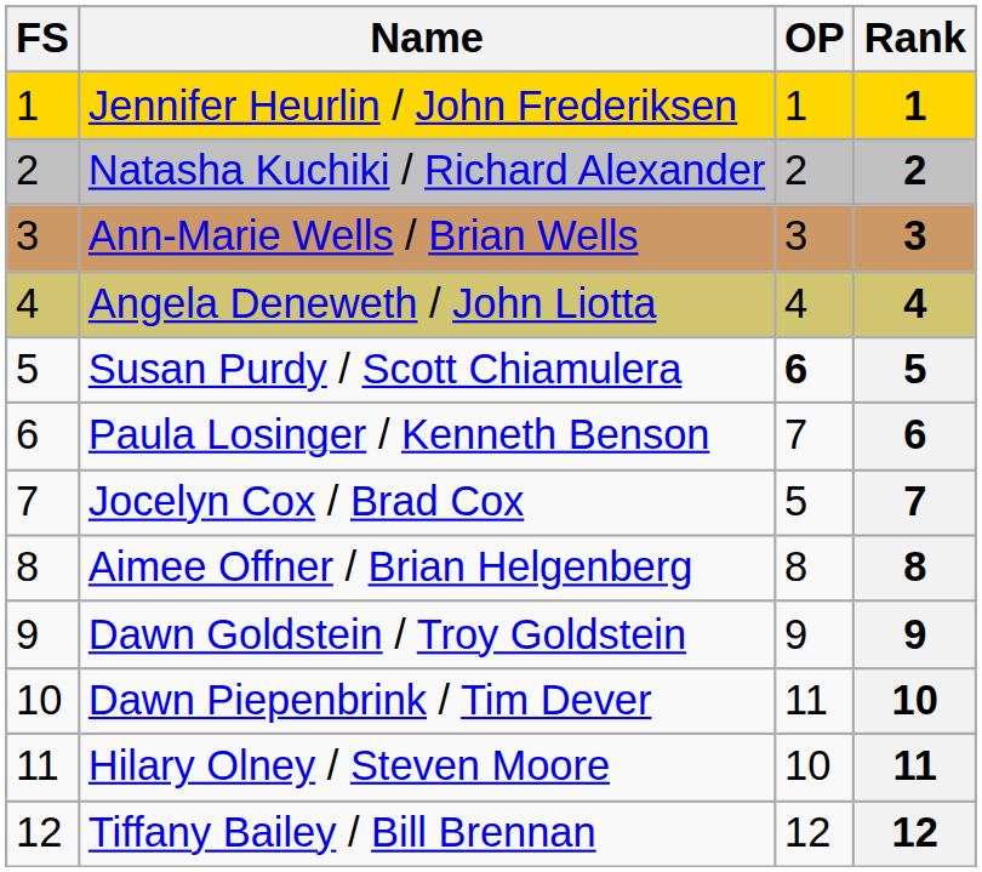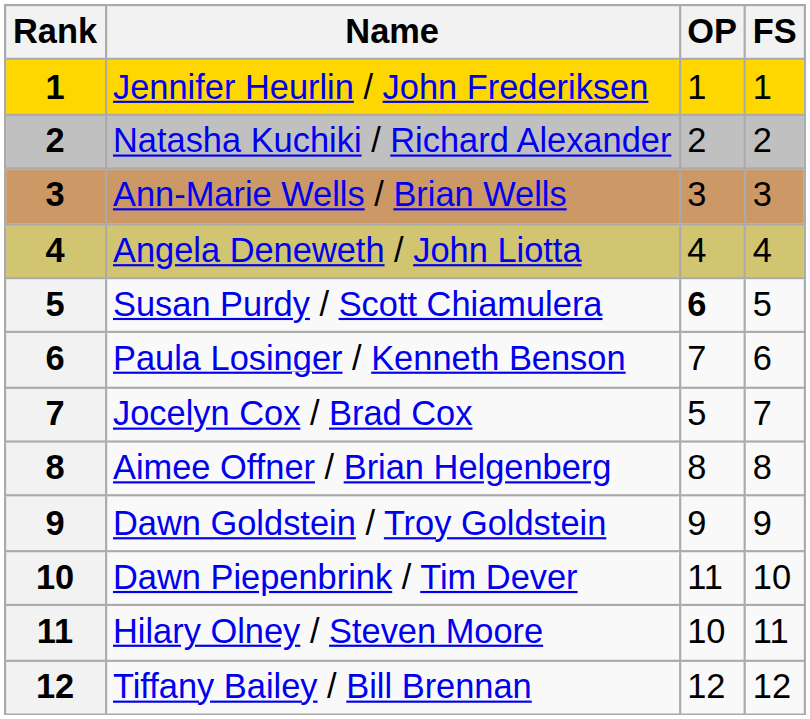 <table class="wikitable">
 <tr>
-<th>FS</th>
+<th>Rank</th>
 <th>Name</th>
 <th>OP</th>
-<th>Rank</th>
+<th>FS</th>
 </tr>
 <tr style="background:gold;">
-<td>1</td>
+<td align=center><strong>1</strong></td>
 <td><a href='#'>Jennifer Heurlin</a> / <a href='#'>John Frederiksen</a></td>
 <td>1</td>
-<td align=center><strong>1</strong></td>
+<td>1</td>
 </tr>
 <tr style="background:silver;">
-<td>2</td>
+<td align=center><strong>2</strong></td>
 <td><a href='#'>Natasha Kuchiki</a> / <a href='#'>Richard Alexander</a></td>
 <td>2</td>
-<td align=center><strong>2</strong></td>
+<td>2</td>
 </tr>
 <tr style="background:#c96;">
-<td>3</td>
+<td align=center><strong>3</strong></td>
 <td><a href='#'>Ann-Marie Wells</a> / <a href='#'>Brian Wells</a></td>
 <td>3</td>
-<td align=center><strong>3</strong></td>
+<td>3</td>
 </tr>
 <tr style="background:#d1c571;">
-<td>4</td>
+<td align=center><strong>4</strong></td>
 <td><a href='#'>Angela Deneweth</a> / <a href='#'>John Liotta</a></td>
 <td>4</td>
-<td align=center><strong>4</strong></td>
+<td>4</td>
 </tr>
 <tr>
-<td>5</td>
+<th>5</th>
 <td><a href='#'>Susan Purdy</a> / <a href='#'>Scott Chiamulera</a></td>
 <td><strong>6</strong></td>
-<th>5</th>
+<td>5</td>
 </tr>
 <tr>
-<td>6</td>
+<th>6</th>
 <td><a href='#'>Paula Losinger</a> / <a href='#'>Kenneth Benson</a></td>
 <td>7</td>
-<th>6</th>
+<td>6</td>
 </tr>
 <tr>
-<td>7</td>
+<th>7</th>
 <td><a href='#'>Jocelyn Cox</a> / <a href='#'>Brad Cox</a></td>
 <td>5</td>
-<th>7</th>
+<td>7</td>
 </tr>
 <tr>
-<td>8</td>
+<th>8</th>
 <td><a href='#'>Aimee Offner</a> / <a href='#'>Brian Helgenberg</a></td>
 <td>8</td>
-<th>8</th>
+<td>8</td>
 </tr>
 <tr>
-<td>9</td>
+<th>9</th>
 <td><a href='#'>Dawn Goldstein</a> / <a href='#'>Troy Goldstein</a></td>
 <td>9</td>
-<th>9</th>
+<td>9</td>
 </tr>
 <tr>
-<td>10</td>
+<th>10</th>
 <td><a href='#'>Dawn Piepenbrink</a> / <a href='#'>Tim Dever</a></td>
 <td>11</td>
-<th>10</th>
+<td>10</td>
 </tr>
 <tr>
-<td>11</td>
+<th>11</th>
 <td><a href='#'>Hilary Olney</a> / <a href='#'>Steven Moore</a></td>
 <td>10</td>
-<th>11</th>
+<td>11</td>
 </tr>
 <tr>
-<td>12</td>
+<th>12</th>
 <td><a href='#'>Tiffany Bailey</a> / <a href='#'>Bill Brennan</a></td>
 <td>12</td>
-<th>12</th>
+<td>12</td>
 </tr>
 </table>
